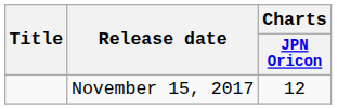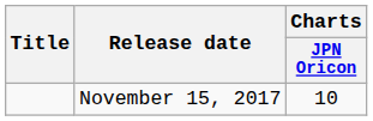 <table class="wikitable">
 <tr>
 <th rowspan="2">Title</th>
 <th rowspan="2">Release date</th>
 <th colspan="1">Charts</th>
 </tr>
 <tr>
 <th style="width:3em;font-size:85%;"><a href='#'>JPN<br>Oricon</a><br></th>
 </tr>
 <tr>
 <td></td>
 <td> November 15, 2017</td>
-<td style="text-align:center;">12</td>
+<td style="text-align:center;">10</td>
 </tr>
 </table>
